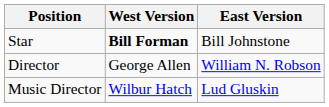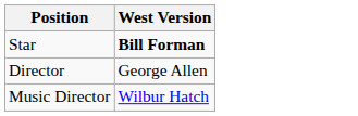 <table class="wikitable">
 <tr>
 <th>Position</th>
 <th>West Version</th>
-<th>East Version</th>
 </tr>
 <tr>
 <td>Star</td>
 <td><strong>Bill Forman</strong></td>
-<td>Bill Johnstone</td>
 </tr>
 <tr>
 <td>Director</td>
 <td>George Allen</td>
-<td><a href='#'>William N. Robson</a></td>
 </tr>
 <tr>
 <td>Music Director</td>
 <td><a href='#'>Wilbur Hatch</a></td>
-<td><a href='#'>Lud Gluskin</a></td>
 </tr>
 </table>
